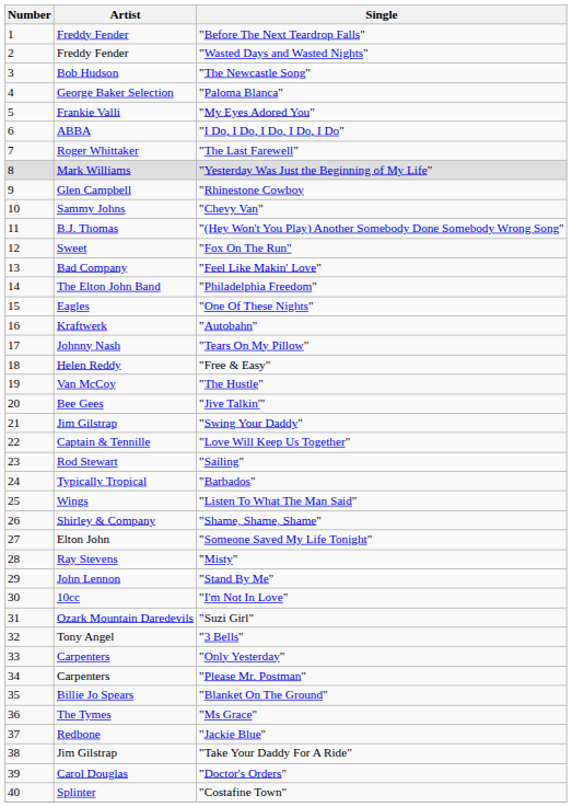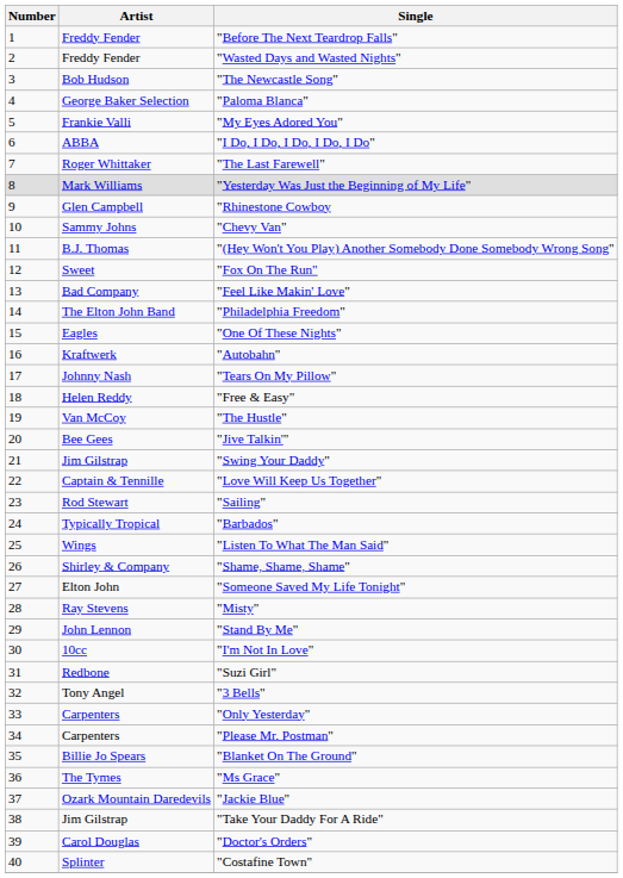 <table class="wikitable sortable">
 <tr>
 <th>Number</th>
 <th>Artist</th>
 <th>Single</th>
 </tr>
 <tr>
 <td>1</td>
 <td><a href='#'>Freddy Fender</a></td>
 <td>"<a href='#'>Before The Next Teardrop Falls</a>"</td>
 </tr>
 <tr>
 <td>2</td>
 <td>Freddy Fender</td>
 <td>"<a href='#'>Wasted Days and Wasted Nights</a>"</td>
 </tr>
 <tr>
 <td>3</td>
 <td><a href='#'>Bob Hudson</a></td>
 <td>"<a href='#'>The Newcastle Song</a>"</td>
 </tr>
 <tr>
 <td>4</td>
 <td><a href='#'>George Baker Selection</a></td>
 <td>"<a href='#'>Paloma Blanca</a>"</td>
 </tr>
 <tr>
 <td>5</td>
 <td><a href='#'>Frankie Valli</a></td>
 <td>"<a href='#'>My Eyes Adored You</a>"</td>
 </tr>
 <tr>
 <td>6</td>
 <td><a href='#'>ABBA</a></td>
 <td>"<a href='#'>I Do, I Do, I Do, I Do, I Do</a>"</td>
 </tr>
 <tr>
 <td>7</td>
 <td><a href='#'>Roger Whittaker</a></td>
 <td>"<a href='#'>The Last Farewell</a>"</td>
 </tr>
 <tr style="background:#dfdfdf;">
 <td>8</td>
 <td><a href='#'>Mark Williams</a></td>
 <td>"<a href='#'>Yesterday Was Just the Beginning of My Life</a>"</td>
 </tr>
 <tr>
 <td>9</td>
 <td><a href='#'>Glen Campbell</a></td>
 <td>"<a href='#'>Rhinestone Cowboy</a></td>
 </tr>
 <tr>
 <td>10</td>
 <td><a href='#'>Sammy Johns</a></td>
 <td>"<a href='#'>Chevy Van</a>"</td>
 </tr>
 <tr>
 <td>11</td>
 <td><a href='#'>B.J. Thomas</a></td>
 <td>"<a href='#'>(Hey Won't You Play) Another Somebody Done Somebody Wrong Song</a>"</td>
 </tr>
 <tr>
 <td>12</td>
 <td><a href='#'>Sweet</a></td>
 <td>"<a href='#'>Fox On The Run"</a></td>
 </tr>
 <tr>
 <td>13</td>
 <td><a href='#'>Bad Company</a></td>
 <td>"<a href='#'>Feel Like Makin' Love</a>"</td>
 </tr>
 <tr>
 <td>14</td>
 <td><a href='#'>The Elton John Band</a></td>
 <td>"<a href='#'>Philadelphia Freedom</a>"</td>
 </tr>
 <tr>
 <td>15</td>
 <td><a href='#'>Eagles</a></td>
 <td>"<a href='#'>One Of These Nights</a>"</td>
 </tr>
 <tr>
 <td>16</td>
 <td><a href='#'>Kraftwerk</a></td>
 <td>"<a href='#'>Autobahn</a>"</td>
 </tr>
 <tr>
 <td>17</td>
 <td><a href='#'>Johnny Nash</a></td>
 <td>"<a href='#'>Tears On My Pillow</a>"</td>
 </tr>
 <tr>
 <td>18</td>
 <td><a href='#'>Helen Reddy</a></td>
 <td>"Free & Easy"</td>
 </tr>
 <tr>
 <td>19</td>
 <td><a href='#'>Van McCoy</a></td>
 <td>"<a href='#'>The Hustle</a>"</td>
 </tr>
 <tr>
 <td>20</td>
 <td><a href='#'>Bee Gees</a></td>
 <td>"<a href='#'>Jive Talkin'</a>"</td>
 </tr>
 <tr>
 <td>21</td>
 <td><a href='#'>Jim Gilstrap</a></td>
 <td>"<a href='#'>Swing Your Daddy</a>"</td>
 </tr>
 <tr>
 <td>22</td>
 <td><a href='#'>Captain & Tennille</a></td>
 <td>"<a href='#'>Love Will Keep Us Together</a>"</td>
 </tr>
 <tr>
 <td>23</td>
 <td><a href='#'>Rod Stewart</a></td>
 <td>"<a href='#'>Sailing</a>"</td>
 </tr>
 <tr>
 <td>24</td>
 <td><a href='#'>Typically Tropical</a></td>
 <td>"<a href='#'>Barbados</a>"</td>
 </tr>
 <tr>
 <td>25</td>
 <td><a href='#'>Wings</a></td>
 <td>"<a href='#'>Listen To What The Man Said</a>"</td>
 </tr>
 <tr>
 <td>26</td>
 <td><a href='#'>Shirley & Company</a></td>
 <td>"<a href='#'>Shame, Shame, Shame</a>"</td>
 </tr>
 <tr>
 <td>27</td>
 <td>Elton John</td>
 <td>"<a href='#'>Someone Saved My Life Tonight</a>"</td>
 </tr>
 <tr>
 <td>28</td>
 <td><a href='#'>Ray Stevens</a></td>
 <td>"<a href='#'>Misty</a>"</td>
 </tr>
 <tr>
 <td>29</td>
 <td><a href='#'>John Lennon</a></td>
 <td>"<a href='#'>Stand By Me</a>"</td>
 </tr>
 <tr>
 <td>30</td>
 <td><a href='#'>10cc</a></td>
 <td>"<a href='#'>I'm Not In Love</a>"</td>
 </tr>
 <tr>
 <td>31</td>
-<td><a href='#'>Ozark Mountain Daredevils</a></td>
+<td><a href='#'>Redbone</a></td>
 <td>"Suzi Girl"</td>
 </tr>
 <tr>
 <td>32</td>
 <td>Tony Angel</td>
 <td>"<a href='#'>3 Bells</a>"</td>
 </tr>
 <tr>
 <td>33</td>
 <td><a href='#'>Carpenters</a></td>
 <td>"<a href='#'>Only Yesterday</a>"</td>
 </tr>
 <tr>
 <td>34</td>
 <td>Carpenters</td>
 <td>"<a href='#'>Please Mr. Postman</a>"</td>
 </tr>
 <tr>
 <td>35</td>
 <td><a href='#'>Billie Jo Spears</a></td>
 <td>"<a href='#'>Blanket On The Ground</a>"</td>
 </tr>
 <tr>
 <td>36</td>
 <td><a href='#'>The Tymes</a></td>
 <td>"<a href='#'>Ms Grace</a>"</td>
 </tr>
 <tr>
 <td>37</td>
-<td><a href='#'>Redbone</a></td>
+<td><a href='#'>Ozark Mountain Daredevils</a></td>
 <td>"<a href='#'>Jackie Blue</a>"</td>
 </tr>
 <tr>
 <td>38</td>
 <td>Jim Gilstrap</td>
 <td>"Take Your Daddy For A Ride"</td>
 </tr>
 <tr>
 <td>39</td>
 <td><a href='#'>Carol Douglas</a></td>
 <td>"<a href='#'>Doctor's Orders</a>"</td>
 </tr>
 <tr>
 <td>40</td>
 <td><a href='#'>Splinter</a></td>
 <td>"Costafine Town"</td>
 </tr>
 <tr>
 </tr>
 </table>
